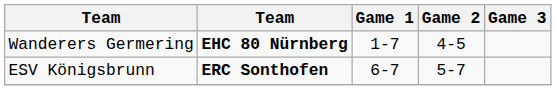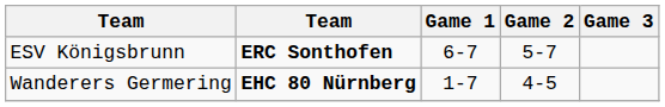 <table class="wikitable">
 <tr>
 <th>Team</th>
 <th>Team</th>
 <th>Game 1</th>
 <th>Game 2</th>
 <th>Game 3</th>
 </tr>
 <tr>
+<td>ESV Königsbrunn</td>
+<td><strong>ERC Sonthofen</strong></td>
+<td align="center">6-7</td>
+<td align="center">5-7</td>
+<td align="center"></td>
+</tr>
+<tr>
 <td>Wanderers Germering</td>
 <td><strong>EHC 80 Nürnberg</strong></td>
 <td align="center">1-7</td>
 <td align="center">4-5</td>
 <td align="center"></td>
 </tr>
 <tr>
-<td>ESV Königsbrunn</td>
-<td><strong>ERC Sonthofen</strong></td>
-<td align="center">6-7</td>
-<td align="center">5-7</td>
-<td align="center"></td>
-</tr>
-<tr>
 </tr>
 </table>
